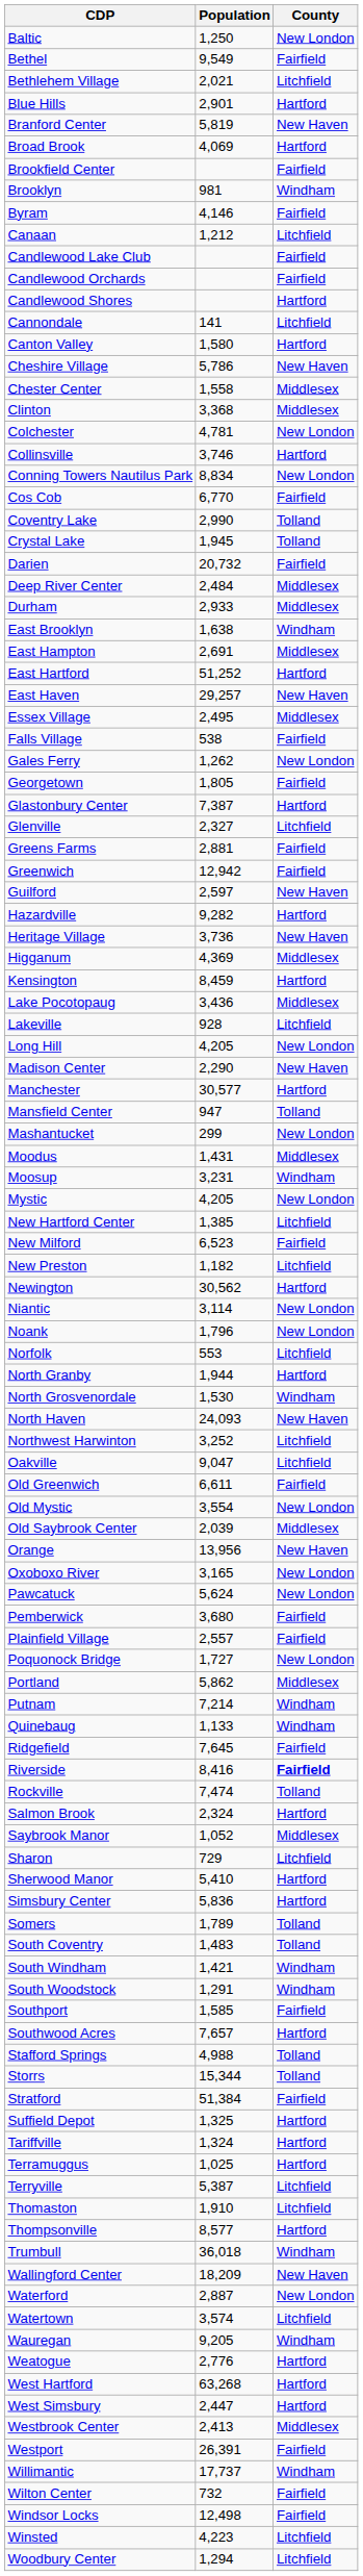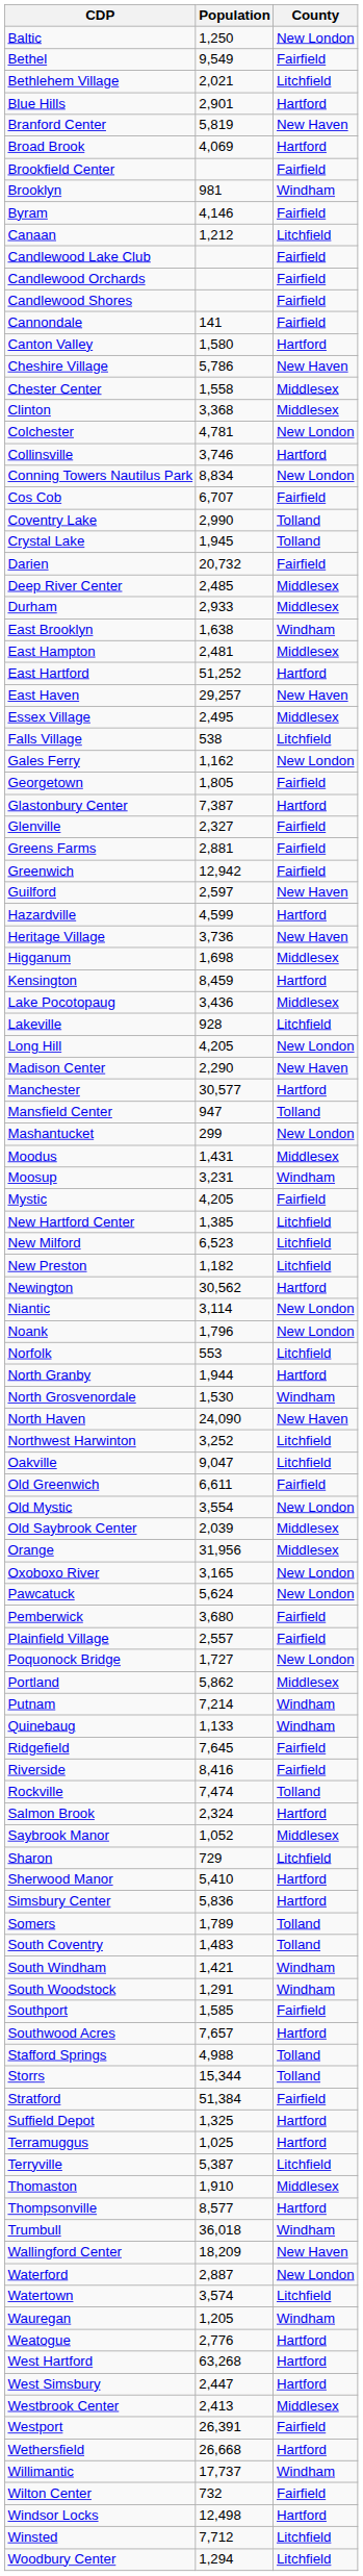 <table class="wikitable sortable">
 <tr>
 <th>CDP</th>
 <th>Population</th>
 <th>County</th>
 </tr>
 <tr>
 <td><a href='#'>Baltic</a></td>
 <td>1,250</td>
 <td><a href='#'>New London</a></td>
 </tr>
 <tr>
 <td><a href='#'>Bethel</a></td>
 <td>9,549</td>
 <td><a href='#'>Fairfield</a></td>
 </tr>
 <tr>
 <td><a href='#'>Bethlehem Village</a></td>
 <td>2,021</td>
 <td><a href='#'>Litchfield</a></td>
 </tr>
 <tr>
 <td><a href='#'>Blue Hills</a></td>
 <td>2,901</td>
 <td><a href='#'>Hartford</a></td>
 </tr>
 <tr>
 <td><a href='#'>Branford Center</a></td>
 <td>5,819</td>
 <td><a href='#'>New Haven</a></td>
 </tr>
 <tr>
 <td><a href='#'>Broad Brook</a></td>
 <td>4,069</td>
 <td><a href='#'>Hartford</a></td>
 </tr>
 <tr>
 <td><a href='#'>Brookfield Center</a></td>
 <td></td>
 <td><a href='#'>Fairfield</a></td>
 </tr>
 <tr>
 <td><a href='#'>Brooklyn</a></td>
 <td>981</td>
 <td><a href='#'>Windham</a></td>
 </tr>
 <tr>
 <td><a href='#'>Byram</a></td>
 <td>4,146</td>
 <td><a href='#'>Fairfield</a></td>
 </tr>
 <tr>
 <td><a href='#'>Canaan</a></td>
 <td>1,212</td>
 <td><a href='#'>Litchfield</a></td>
 </tr>
 <tr>
 <td><a href='#'>Candlewood Lake Club</a></td>
 <td></td>
 <td><a href='#'>Fairfield</a></td>
 </tr>
 <tr>
 <td><a href='#'>Candlewood Orchards</a></td>
 <td></td>
 <td><a href='#'>Fairfield</a></td>
 </tr>
 <tr>
 <td><a href='#'>Candlewood Shores</a></td>
 <td></td>
-<td><a href='#'>Hartford</a></td>
+<td><a href='#'>Fairfield</a></td>
 </tr>
 <tr>
 <td><a href='#'>Cannondale</a></td>
 <td>141</td>
-<td><a href='#'>Litchfield</a></td>
+<td><a href='#'>Fairfield</a></td>
 </tr>
 <tr>
 <td><a href='#'>Canton Valley</a></td>
 <td>1,580</td>
 <td><a href='#'>Hartford</a></td>
 </tr>
 <tr>
 <td><a href='#'>Cheshire Village</a></td>
 <td>5,786</td>
 <td><a href='#'>New Haven</a></td>
 </tr>
 <tr>
 <td><a href='#'>Chester Center</a></td>
 <td>1,558</td>
 <td><a href='#'>Middlesex</a></td>
 </tr>
 <tr>
 <td><a href='#'>Clinton</a></td>
 <td>3,368</td>
 <td><a href='#'>Middlesex</a></td>
 </tr>
 <tr>
 <td><a href='#'>Colchester</a></td>
 <td>4,781</td>
 <td><a href='#'>New London</a></td>
 </tr>
 <tr>
 <td><a href='#'>Collinsville</a></td>
 <td>3,746</td>
 <td><a href='#'>Hartford</a></td>
 </tr>
 <tr>
 <td><a href='#'>Conning Towers Nautilus Park</a></td>
 <td>8,834</td>
 <td><a href='#'>New London</a></td>
 </tr>
 <tr>
 <td><a href='#'>Cos Cob</a></td>
-<td>6,770</td>
+<td>6,707</td>
 <td><a href='#'>Fairfield</a></td>
 </tr>
 <tr>
 <td><a href='#'>Coventry Lake</a></td>
 <td>2,990</td>
 <td><a href='#'>Tolland</a></td>
 </tr>
 <tr>
 <td><a href='#'>Crystal Lake</a></td>
 <td>1,945</td>
 <td><a href='#'>Tolland</a></td>
 </tr>
 <tr>
 <td><a href='#'>Darien</a></td>
 <td>20,732</td>
 <td><a href='#'>Fairfield</a></td>
 </tr>
 <tr>
 <td><a href='#'>Deep River Center</a></td>
-<td>2,484</td>
+<td>2,485</td>
 <td><a href='#'>Middlesex</a></td>
 </tr>
 <tr>
 <td><a href='#'>Durham</a></td>
 <td>2,933</td>
 <td><a href='#'>Middlesex</a></td>
 </tr>
 <tr>
 <td><a href='#'>East Brooklyn</a></td>
 <td>1,638</td>
 <td><a href='#'>Windham</a></td>
 </tr>
 <tr>
 <td><a href='#'>East Hampton</a></td>
-<td>2,691</td>
+<td>2,481</td>
 <td><a href='#'>Middlesex</a></td>
 </tr>
 <tr>
 <td><a href='#'>East Hartford</a></td>
 <td>51,252</td>
 <td><a href='#'>Hartford</a></td>
 </tr>
 <tr>
 <td><a href='#'>East Haven</a></td>
 <td>29,257</td>
 <td><a href='#'>New Haven</a></td>
 </tr>
 <tr>
 <td><a href='#'>Essex Village</a></td>
 <td>2,495</td>
 <td><a href='#'>Middlesex</a></td>
 </tr>
 <tr>
 <td><a href='#'>Falls Village</a></td>
 <td>538</td>
-<td><a href='#'>Fairfield</a></td>
+<td><a href='#'>Litchfield</a></td>
 </tr>
 <tr>
 <td><a href='#'>Gales Ferry</a></td>
-<td>1,262</td>
+<td>1,162</td>
 <td><a href='#'>New London</a></td>
 </tr>
 <tr>
 <td><a href='#'>Georgetown</a></td>
 <td>1,805</td>
 <td><a href='#'>Fairfield</a></td>
 </tr>
 <tr>
 <td><a href='#'>Glastonbury Center</a></td>
 <td>7,387</td>
 <td><a href='#'>Hartford</a></td>
 </tr>
 <tr>
 <td><a href='#'>Glenville</a></td>
 <td>2,327</td>
-<td><a href='#'>Litchfield</a></td>
+<td><a href='#'>Fairfield</a></td>
 </tr>
 <tr>
 <td><a href='#'>Greens Farms</a></td>
 <td>2,881</td>
 <td><a href='#'>Fairfield</a></td>
 </tr>
 <tr>
 <td><a href='#'>Greenwich</a></td>
 <td>12,942</td>
 <td><a href='#'>Fairfield</a></td>
 </tr>
 <tr>
 <td><a href='#'>Guilford</a></td>
 <td>2,597</td>
 <td><a href='#'>New Haven</a></td>
 </tr>
 <tr>
 <td><a href='#'>Hazardville</a></td>
-<td>9,282</td>
+<td>4,599</td>
 <td><a href='#'>Hartford</a></td>
 </tr>
 <tr>
 <td><a href='#'>Heritage Village</a></td>
 <td>3,736</td>
 <td><a href='#'>New Haven</a></td>
 </tr>
 <tr>
 <td><a href='#'>Higganum</a></td>
-<td>4,369</td>
+<td>1,698</td>
 <td><a href='#'>Middlesex</a></td>
 </tr>
 <tr>
 <td><a href='#'>Kensington</a></td>
 <td>8,459</td>
 <td><a href='#'>Hartford</a></td>
 </tr>
 <tr>
 <td><a href='#'>Lake Pocotopaug</a></td>
 <td>3,436</td>
 <td><a href='#'>Middlesex</a></td>
 </tr>
 <tr>
 <td><a href='#'>Lakeville</a></td>
 <td>928</td>
 <td><a href='#'>Litchfield</a></td>
 </tr>
 <tr>
 <td><a href='#'>Long Hill</a></td>
 <td>4,205</td>
 <td><a href='#'>New London</a></td>
 </tr>
 <tr>
 <td><a href='#'>Madison Center</a></td>
 <td>2,290</td>
 <td><a href='#'>New Haven</a></td>
 </tr>
 <tr>
 <td><a href='#'>Manchester</a></td>
 <td>30,577</td>
 <td><a href='#'>Hartford</a></td>
 </tr>
 <tr>
 <td><a href='#'>Mansfield Center</a></td>
 <td>947</td>
 <td><a href='#'>Tolland</a></td>
 </tr>
 <tr>
 <td><a href='#'>Mashantucket</a></td>
 <td>299</td>
 <td><a href='#'>New London</a></td>
 </tr>
 <tr>
 <td><a href='#'>Moodus</a></td>
 <td>1,431</td>
 <td><a href='#'>Middlesex</a></td>
 </tr>
 <tr>
 <td><a href='#'>Moosup</a></td>
 <td>3,231</td>
 <td><a href='#'>Windham</a></td>
 </tr>
 <tr>
 <td><a href='#'>Mystic</a></td>
 <td>4,205</td>
-<td><a href='#'>New London</a></td>
+<td><a href='#'>Fairfield</a></td>
 </tr>
 <tr>
 <td><a href='#'>New Hartford Center</a></td>
 <td>1,385</td>
 <td><a href='#'>Litchfield</a></td>
 </tr>
 <tr>
 <td><a href='#'>New Milford</a></td>
 <td>6,523</td>
-<td><a href='#'>Fairfield</a></td>
+<td><a href='#'>Litchfield</a></td>
 </tr>
 <tr>
 <td><a href='#'>New Preston</a></td>
 <td>1,182</td>
 <td><a href='#'>Litchfield</a></td>
 </tr>
 <tr>
 <td><a href='#'>Newington</a></td>
 <td>30,562</td>
 <td><a href='#'>Hartford</a></td>
 </tr>
 <tr>
 <td><a href='#'>Niantic</a></td>
 <td>3,114</td>
 <td><a href='#'>New London</a></td>
 </tr>
 <tr>
 <td><a href='#'>Noank</a></td>
 <td>1,796</td>
 <td><a href='#'>New London</a></td>
 </tr>
 <tr>
 <td><a href='#'>Norfolk</a></td>
 <td>553</td>
 <td><a href='#'>Litchfield</a></td>
 </tr>
 <tr>
 <td><a href='#'>North Granby</a></td>
 <td>1,944</td>
 <td><a href='#'>Hartford</a></td>
 </tr>
 <tr>
 <td><a href='#'>North Grosvenordale</a></td>
 <td>1,530</td>
 <td><a href='#'>Windham</a></td>
 </tr>
 <tr>
 <td><a href='#'>North Haven</a></td>
-<td>24,093</td>
+<td>24,090</td>
 <td><a href='#'>New Haven</a></td>
 </tr>
 <tr>
 <td><a href='#'>Northwest Harwinton</a></td>
 <td>3,252</td>
 <td><a href='#'>Litchfield</a></td>
 </tr>
 <tr>
 <td><a href='#'>Oakville</a></td>
 <td>9,047</td>
 <td><a href='#'>Litchfield</a></td>
 </tr>
 <tr>
 <td><a href='#'>Old Greenwich</a></td>
 <td>6,611</td>
 <td><a href='#'>Fairfield</a></td>
 </tr>
 <tr>
 <td><a href='#'>Old Mystic</a></td>
 <td>3,554</td>
 <td><a href='#'>New London</a></td>
 </tr>
 <tr>
 <td><a href='#'>Old Saybrook Center</a></td>
 <td>2,039</td>
 <td><a href='#'>Middlesex</a></td>
 </tr>
 <tr>
 <td><a href='#'>Orange</a></td>
-<td>13,956</td>
-<td><a href='#'>New Haven</a></td>
+<td>31,956</td>
+<td><a href='#'>Middlesex</a></td>
 </tr>
 <tr>
 <td><a href='#'>Oxoboxo River</a></td>
 <td>3,165</td>
 <td><a href='#'>New London</a></td>
 </tr>
 <tr>
 <td><a href='#'>Pawcatuck</a></td>
 <td>5,624</td>
 <td><a href='#'>New London</a></td>
 </tr>
 <tr>
 <td><a href='#'>Pemberwick</a></td>
 <td>3,680</td>
 <td><a href='#'>Fairfield</a></td>
 </tr>
 <tr>
 <td><a href='#'>Plainfield Village</a></td>
 <td>2,557</td>
 <td><a href='#'>Fairfield</a></td>
 </tr>
 <tr>
 <td><a href='#'>Poquonock Bridge</a></td>
 <td>1,727</td>
 <td><a href='#'>New London</a></td>
 </tr>
 <tr>
 <td><a href='#'>Portland</a></td>
 <td>5,862</td>
 <td><a href='#'>Middlesex</a></td>
 </tr>
 <tr>
 <td><a href='#'>Putnam</a></td>
 <td>7,214</td>
 <td><a href='#'>Windham</a></td>
 </tr>
 <tr>
 <td><a href='#'>Quinebaug</a></td>
 <td>1,133</td>
 <td><a href='#'>Windham</a></td>
 </tr>
 <tr>
 <td><a href='#'>Ridgefield</a></td>
 <td>7,645</td>
 <td><a href='#'>Fairfield</a></td>
 </tr>
 <tr>
 <td><a href='#'>Riverside</a></td>
 <td>8,416</td>
-<td><strong><a href='#'>Fairfield</a></strong></td>
+<td><a href='#'>Fairfield</a></td>
 </tr>
 <tr>
 <td><a href='#'>Rockville</a></td>
 <td>7,474</td>
 <td><a href='#'>Tolland</a></td>
 </tr>
 <tr>
 <td><a href='#'>Salmon Brook</a></td>
 <td>2,324</td>
 <td><a href='#'>Hartford</a></td>
 </tr>
 <tr>
 <td><a href='#'>Saybrook Manor</a></td>
 <td>1,052</td>
 <td><a href='#'>Middlesex</a></td>
 </tr>
 <tr>
 <td><a href='#'>Sharon</a></td>
 <td>729</td>
 <td><a href='#'>Litchfield</a></td>
 </tr>
 <tr>
 <td><a href='#'>Sherwood Manor</a></td>
 <td>5,410</td>
 <td><a href='#'>Hartford</a></td>
 </tr>
 <tr>
 <td><a href='#'>Simsbury Center</a></td>
 <td>5,836</td>
 <td><a href='#'>Hartford</a></td>
 </tr>
 <tr>
 <td><a href='#'>Somers</a></td>
 <td>1,789</td>
 <td><a href='#'>Tolland</a></td>
 </tr>
 <tr>
 <td><a href='#'>South Coventry</a></td>
 <td>1,483</td>
 <td><a href='#'>Tolland</a></td>
 </tr>
 <tr>
 <td><a href='#'>South Windham</a></td>
 <td>1,421</td>
 <td><a href='#'>Windham</a></td>
 </tr>
 <tr>
 <td><a href='#'>South Woodstock</a></td>
 <td>1,291</td>
 <td><a href='#'>Windham</a></td>
 </tr>
 <tr>
 <td><a href='#'>Southport</a></td>
 <td>1,585</td>
 <td><a href='#'>Fairfield</a></td>
 </tr>
 <tr>
 <td><a href='#'>Southwood Acres</a></td>
 <td>7,657</td>
 <td><a href='#'>Hartford</a></td>
 </tr>
 <tr>
 <td><a href='#'>Stafford Springs</a></td>
 <td>4,988</td>
 <td><a href='#'>Tolland</a></td>
 </tr>
 <tr>
 <td><a href='#'>Storrs</a></td>
 <td>15,344</td>
 <td><a href='#'>Tolland</a></td>
 </tr>
 <tr>
 <td><a href='#'>Stratford</a></td>
 <td>51,384</td>
 <td><a href='#'>Fairfield</a></td>
 </tr>
 <tr>
 <td><a href='#'>Suffield Depot</a></td>
 <td>1,325</td>
 <td><a href='#'>Hartford</a></td>
 </tr>
 <tr>
-<td><a href='#'>Tariffville</a></td>
-<td>1,324</td>
-<td><a href='#'>Hartford</a></td>
-</tr>
-<tr>
 <td><a href='#'>Terramuggus</a></td>
 <td>1,025</td>
 <td><a href='#'>Hartford</a></td>
 </tr>
 <tr>
 <td><a href='#'>Terryville</a></td>
 <td>5,387</td>
 <td><a href='#'>Litchfield</a></td>
 </tr>
 <tr>
 <td><a href='#'>Thomaston</a></td>
 <td>1,910</td>
-<td><a href='#'>Litchfield</a></td>
+<td><a href='#'>Middlesex</a></td>
 </tr>
 <tr>
 <td><a href='#'>Thompsonville</a></td>
 <td>8,577</td>
 <td><a href='#'>Hartford</a></td>
 </tr>
 <tr>
 <td><a href='#'>Trumbull</a></td>
 <td>36,018</td>
 <td><a href='#'>Windham</a></td>
 </tr>
 <tr>
 <td><a href='#'>Wallingford Center</a></td>
 <td>18,209</td>
 <td><a href='#'>New Haven</a></td>
 </tr>
 <tr>
 <td><a href='#'>Waterford</a></td>
 <td>2,887</td>
 <td><a href='#'>New London</a></td>
 </tr>
 <tr>
 <td><a href='#'>Watertown</a></td>
 <td>3,574</td>
 <td><a href='#'>Litchfield</a></td>
 </tr>
 <tr>
 <td><a href='#'>Wauregan</a></td>
-<td>9,205</td>
+<td>1,205</td>
 <td><a href='#'>Windham</a></td>
 </tr>
 <tr>
 <td><a href='#'>Weatogue</a></td>
 <td>2,776</td>
 <td><a href='#'>Hartford</a></td>
 </tr>
 <tr>
 <td><a href='#'>West Hartford</a></td>
 <td>63,268</td>
 <td><a href='#'>Hartford</a></td>
 </tr>
 <tr>
 <td><a href='#'>West Simsbury</a></td>
 <td>2,447</td>
 <td><a href='#'>Hartford</a></td>
 </tr>
 <tr>
 <td><a href='#'>Westbrook Center</a></td>
 <td>2,413</td>
 <td><a href='#'>Middlesex</a></td>
 </tr>
 <tr>
 <td><a href='#'>Westport</a></td>
 <td>26,391</td>
 <td><a href='#'>Fairfield</a></td>
 </tr>
 <tr>
+<td><a href='#'>Wethersfield</a></td>
+<td>26,668</td>
+<td><a href='#'>Hartford</a></td>
+</tr>
+<tr>
 <td><a href='#'>Willimantic</a></td>
 <td>17,737</td>
 <td><a href='#'>Windham</a></td>
 </tr>
 <tr>
 <td><a href='#'>Wilton Center</a></td>
 <td>732</td>
 <td><a href='#'>Fairfield</a></td>
 </tr>
 <tr>
 <td><a href='#'>Windsor Locks</a></td>
 <td>12,498</td>
-<td><a href='#'>Fairfield</a></td>
+<td><a href='#'>Hartford</a></td>
 </tr>
 <tr>
 <td><a href='#'>Winsted</a></td>
-<td>4,223</td>
+<td>7,712</td>
 <td><a href='#'>Litchfield</a></td>
 </tr>
 <tr>
 <td><a href='#'>Woodbury Center</a></td>
 <td>1,294</td>
 <td><a href='#'>Litchfield</a></td>
 </tr>
 </table>
